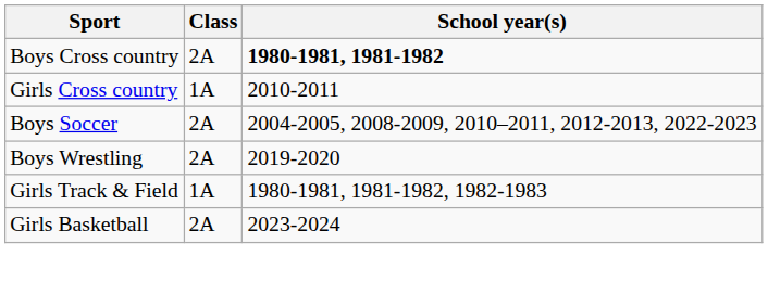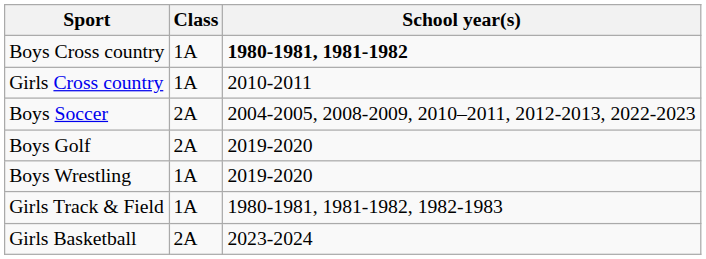 <table class="wikitable">
 <tr>
 <th>Sport</th>
 <th>Class</th>
 <th>School year(s)</th>
 </tr>
 <tr>
 <td>Boys Cross country</td>
-<td>2A</td>
+<td>1A</td>
 <td><strong>1980-1981, 1981-1982</strong></td>
 </tr>
 <tr>
 <td>Girls <a href='#'>Cross country</a></td>
 <td>1A</td>
 <td>2010-2011</td>
 </tr>
 <tr>
 <td>Boys <a href='#'>Soccer</a></td>
 <td>2A</td>
 <td>2004-2005, 2008-2009, 2010–2011, 2012-2013, 2022-2023</td>
 </tr>
 <tr>
+<td>Boys Golf</td>
+<td>2A</td>
+<td>2019-2020</td>
+</tr>
+<tr>
 <td>Boys Wrestling</td>
-<td>2A</td>
+<td>1A</td>
 <td>2019-2020</td>
 </tr>
 <tr>
 <td>Girls Track & Field</td>
 <td>1A</td>
 <td>1980-1981, 1981-1982, 1982-1983</td>
 </tr>
 <tr>
 <td>Girls Basketball</td>
 <td>2A</td>
 <td>2023-2024</td>
 </tr>
 </table>
